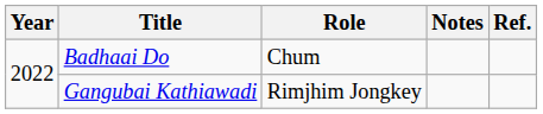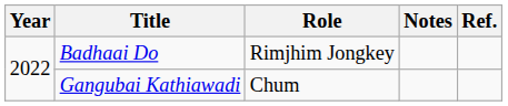 <table class="wikitable sortable" "style=text-align center;">
 <tr>
 <th>Year</th>
 <th Scope=col>Title</th>
 <th Scope=col>Role</th>
 <th>Notes</th>
 <th>Ref.</th>
 </tr>
 <tr>
 <td rowspan="2">2022</td>
 <td><em><a href='#'>Badhaai Do</a></em></td>
-<td>Chum</td>
+<td>Rimjhim Jongkey</td>
 <td></td>
 <td></td>
 </tr>
 <tr>
 <td><em><a href='#'>Gangubai Kathiawadi</a></em></td>
-<td>Rimjhim Jongkey</td>
+<td>Chum</td>
 <td></td>
 <td></td>
 </tr>
 </table>
